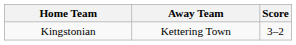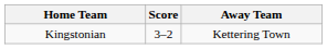 <table class="wikitable" style="text-align:center;">
 <tr>
 <th width=175>Home Team</th>
+<th width=20>Score</th>
 <th width=175>Away Team</th>
-<th width=20>Score</th>
 </tr>
 <tr>
 <td>Kingstonian</td>
+<td>3–2</td>
 <td>Kettering Town</td>
-<td>3–2</td>
 </tr>
 </table>
